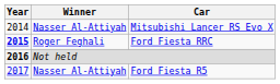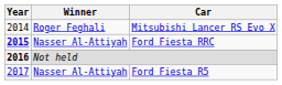 <table class="wikitable">
 <tr>
 <th>Year</th>
 <th>Winner</th>
 <th>Car</th>
 </tr>
 <tr>
 <td>2014</td>
-<td> <a href='#'>Nasser Al-Attiyah</a></td>
+<td> <a href='#'>Roger Feghali</a></td>
 <td><a href='#'>Mitsubishi Lancer RS Evo X</a></td>
 </tr>
 <tr>
 <td><strong><a href='#'>2015</a></strong></td>
-<td> <a href='#'>Roger Feghali</a></td>
+<td> <a href='#'>Nasser Al-Attiyah</a></td>
 <td><a href='#'>Ford Fiesta RRC</a></td>
 </tr>
 <tr style="background:#DDDDDD;">
 <th>2016</th>
 <td COLSPAN=2><em>Not held</em></td>
 </tr>
 <tr>
 <td><a href='#'>2017</a></td>
 <td> <a href='#'>Nasser Al-Attiyah</a></td>
 <td><a href='#'>Ford Fiesta R5</a></td>
 </tr>
 </table>
